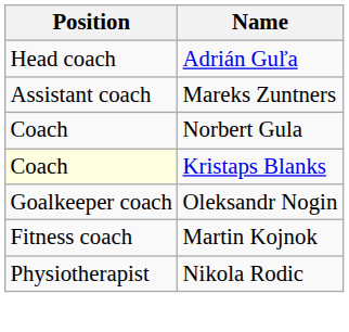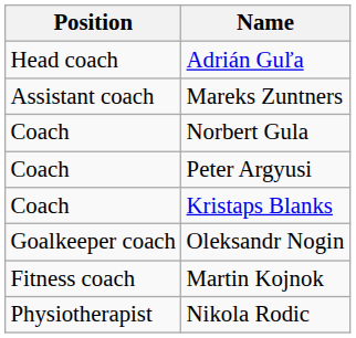 <table class="wikitable">
 <tr>
 <th>Position</th>
 <th>Name</th>
 </tr>
 <tr>
 <td>Head coach</td>
 <td> <a href='#'>Adrián Guľa</a></td>
 </tr>
 <tr>
 <td>Assistant coach</td>
 <td> Mareks Zuntners</td>
 </tr>
 <tr>
 <td>Coach</td>
 <td> Norbert Gula</td>
 </tr>
 <tr>
-<td style="background: lightyellow;">Coach</td>
+<td>Coach</td>
+<td> Peter Argyusi</td>
+</tr>
+<tr>
+<td>Coach</td>
 <td> <a href='#'>Kristaps Blanks</a></td>
 </tr>
 <tr>
 <td>Goalkeeper coach</td>
 <td> Oleksandr Nogin</td>
 </tr>
 <tr>
 <td>Fitness coach</td>
 <td> Martin Kojnok</td>
 </tr>
 <tr>
 <td>Physiotherapist</td>
 <td> Nikola Rodic</td>
 </tr>
 </table>
